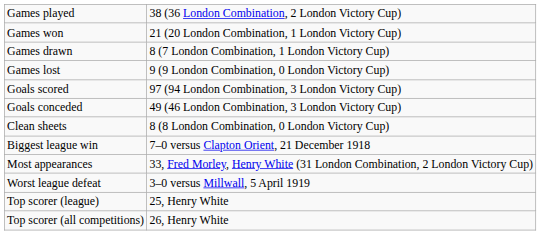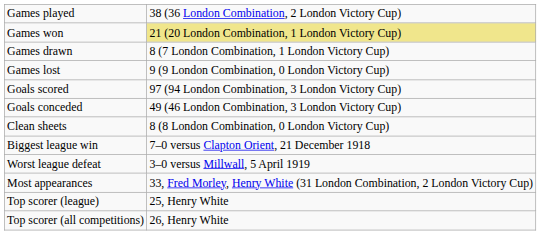 <table class="wikitable">
 <tr>
 <td>Games played</td>
 <td>38 (36 <a href='#'>London Combination</a>, 2 London Victory Cup)</td>
 </tr>
 <tr>
 <td>Games won</td>
-<td>21 (20 London Combination, 1 London Victory Cup)</td>
+<td style="background: khaki;">21 (20 London Combination, 1 London Victory Cup)</td>
 </tr>
 <tr>
 <td>Games drawn</td>
 <td>8 (7 London Combination, 1 London Victory Cup)</td>
 </tr>
 <tr>
 <td>Games lost</td>
 <td>9 (9 London Combination, 0 London Victory Cup)</td>
 </tr>
 <tr>
 <td>Goals scored</td>
 <td>97 (94 London Combination, 3 London Victory Cup)</td>
 </tr>
 <tr>
 <td>Goals conceded</td>
 <td>49 (46 London Combination, 3 London Victory Cup)</td>
 </tr>
 <tr>
 <td>Clean sheets</td>
 <td>8 (8 London Combination, 0 London Victory Cup)</td>
 </tr>
 <tr>
 <td>Biggest league win</td>
 <td>7–0 versus <a href='#'>Clapton Orient</a>, 21 December 1918</td>
 </tr>
 <tr>
+<td>Worst league defeat</td>
+<td>3–0 versus <a href='#'>Millwall</a>, 5 April 1919</td>
+</tr>
+<tr>
 <td>Most appearances</td>
 <td>33, <a href='#'>Fred Morley</a>, <a href='#'>Henry White</a> (31 London Combination, 2 London Victory Cup)</td>
-</tr>
-<tr>
-<td>Worst league defeat</td>
-<td>3–0 versus <a href='#'>Millwall</a>, 5 April 1919</td>
 </tr>
 <tr>
 <td>Top scorer (league)</td>
 <td>25, Henry White</td>
 </tr>
 <tr>
 <td>Top scorer (all competitions)</td>
 <td>26, Henry White</td>
 </tr>
 </table>
